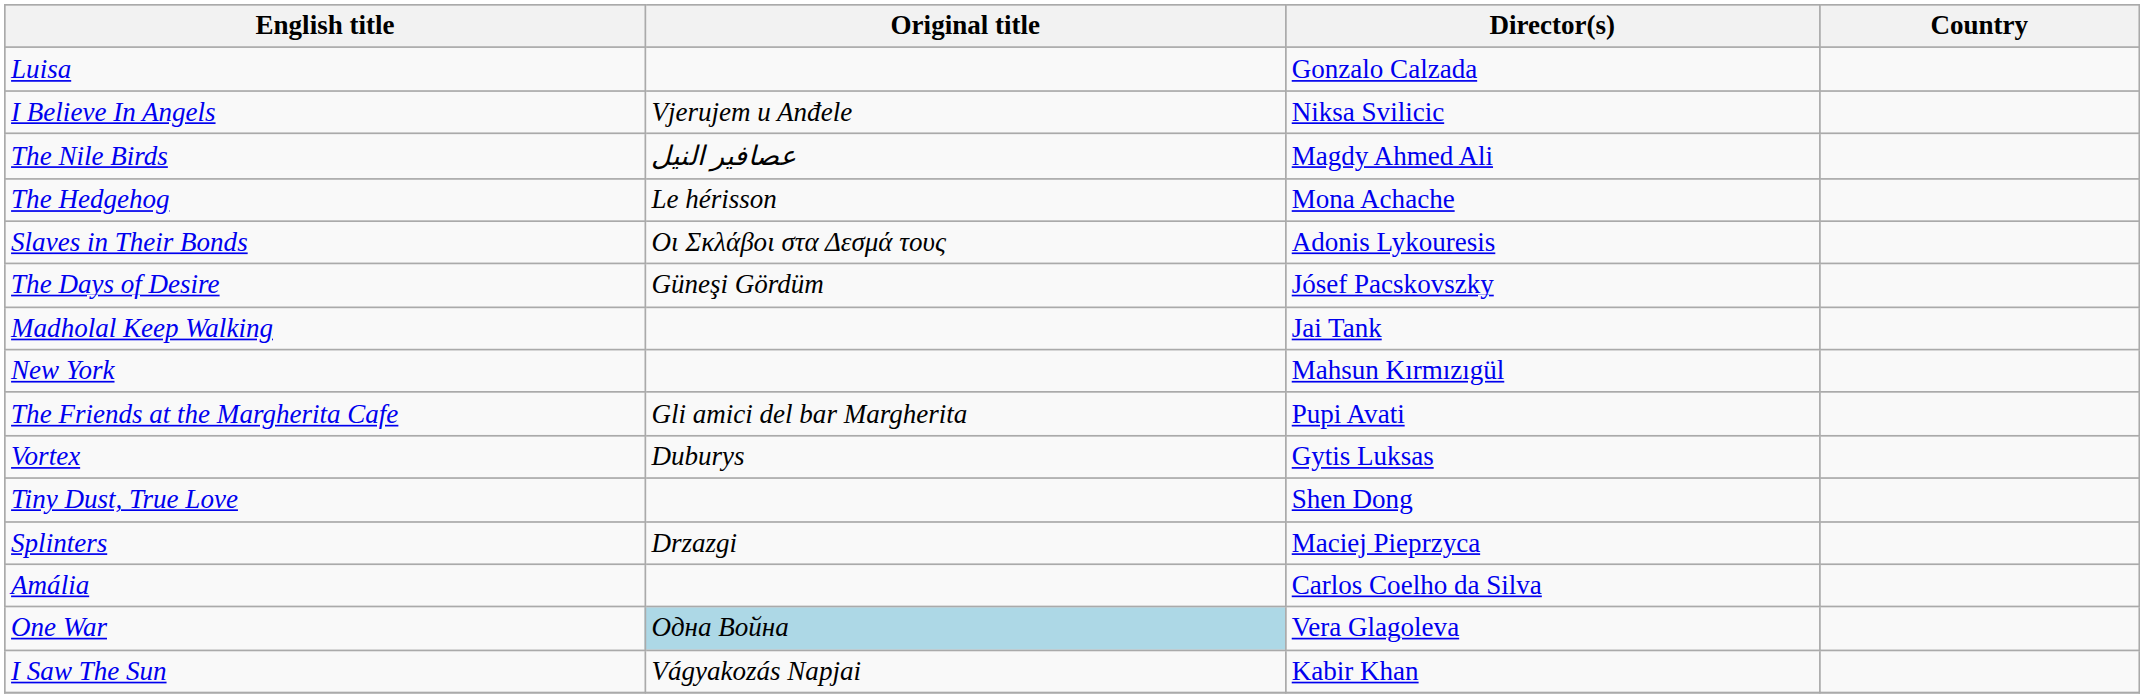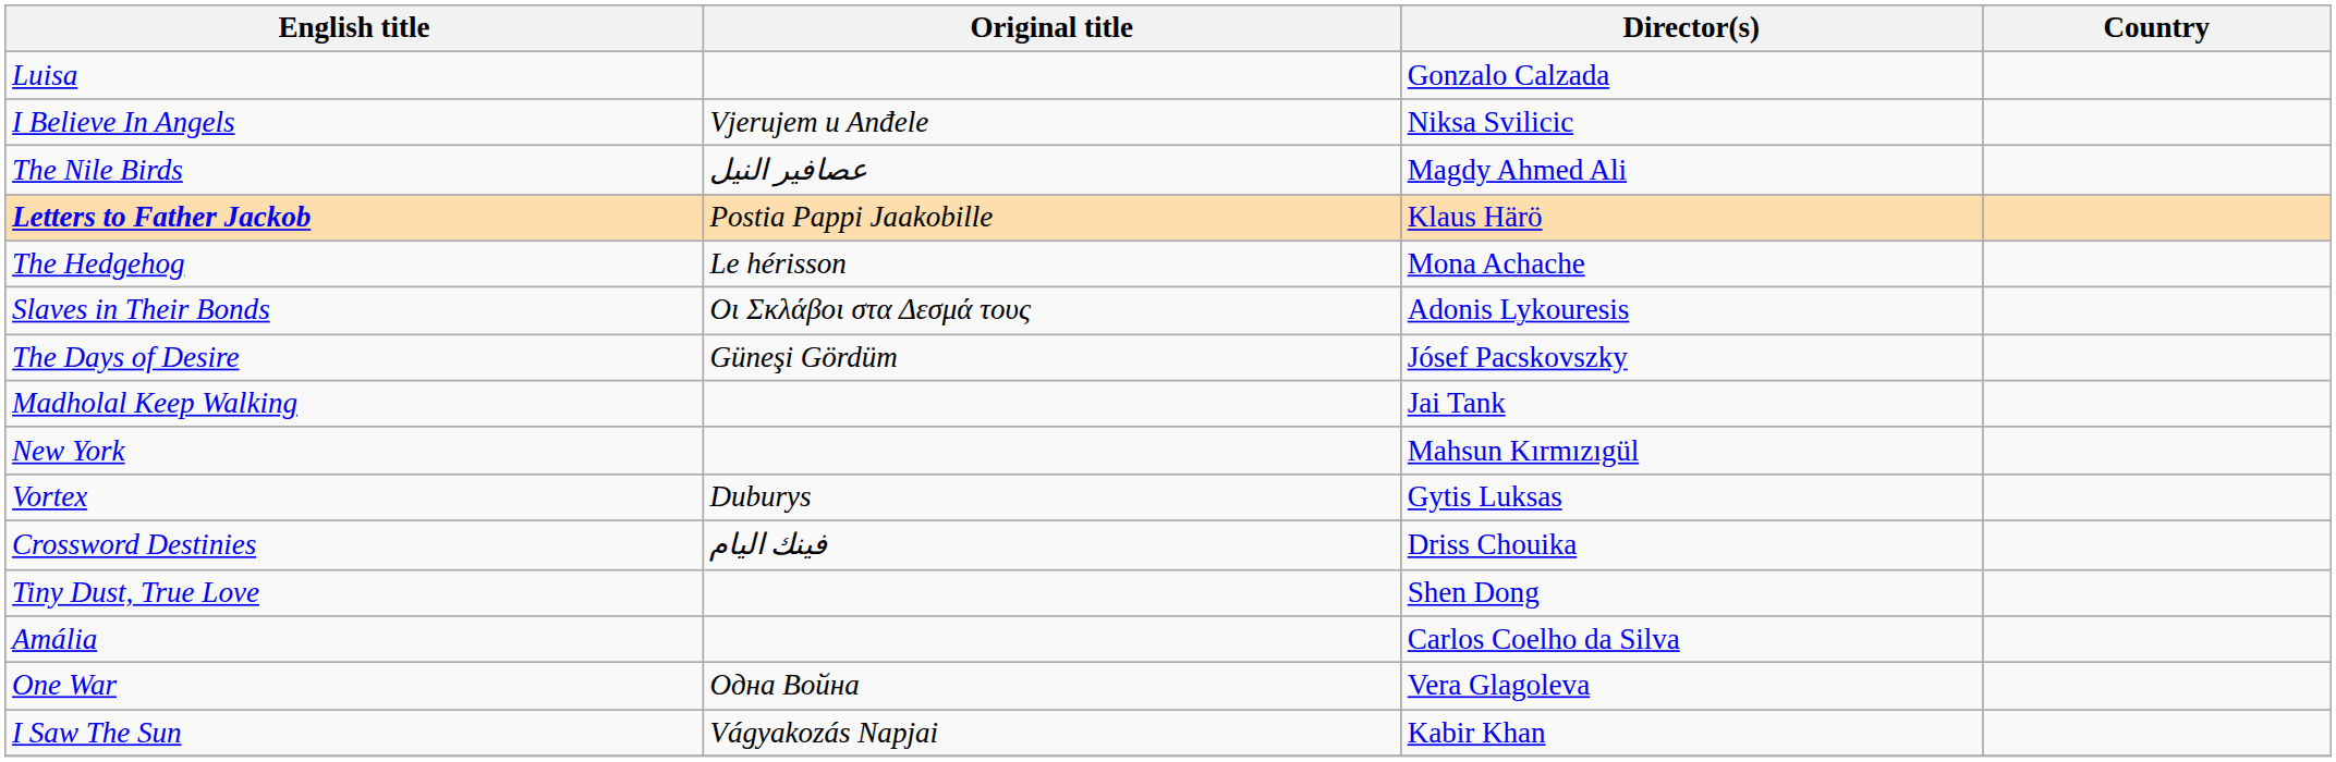 <table class="sortable wikitable" width=100% cellpadding="5">
 <tr>
 <th width="30%">English title</th>
 <th width="30%">Original title</th>
 <th width="25%">Director(s)</th>
 <th width="15%">Country</th>
 </tr>
 <tr>
 <td><em><a href='#'>Luisa</a></em></td>
 <td></td>
 <td><a href='#'>Gonzalo Calzada</a></td>
 <td></td>
 </tr>
 <tr>
 <td><em><a href='#'>I Believe In Angels</a></em></td>
 <td><em>Vjerujem u Anđele</em></td>
 <td><a href='#'>Niksa Svilicic</a></td>
 <td></td>
 </tr>
 <tr>
 <td><em><a href='#'>The Nile Birds</a></em></td>
 <td><em>عصافير النيل</em></td>
 <td><a href='#'>Magdy Ahmed Ali</a></td>
+<td></td>
+</tr>
+<tr style="background:#FFDEAD;">
+<td><strong><em><a href='#'>Letters to Father Jackob</a></em></strong></td>
+<td><em>Postia Pappi Jaakobille</em></td>
+<td><a href='#'>Klaus Härö</a></td>
 <td></td>
 </tr>
 <tr>
 <td><em><a href='#'>The Hedgehog</a></em></td>
 <td><em>Le hérisson</em></td>
 <td><a href='#'>Mona Achache</a></td>
 <td></td>
 </tr>
 <tr>
 <td><em><a href='#'>Slaves in Their Bonds</a></em></td>
 <td><em>Οι Σκλάβοι στα Δεσμά τους</em></td>
 <td><a href='#'>Adonis Lykouresis</a></td>
 <td></td>
 </tr>
 <tr>
 <td><em><a href='#'>The Days of Desire</a></em></td>
 <td><em>Güneşi Gördüm</em></td>
 <td><a href='#'>Jósef Pacskovszky</a></td>
 <td></td>
 </tr>
 <tr>
 <td><em><a href='#'>Madholal Keep Walking</a></em></td>
 <td></td>
 <td><a href='#'>Jai Tank</a></td>
 <td></td>
 </tr>
 <tr>
 <td><em><a href='#'>New York</a></em></td>
 <td></td>
 <td><a href='#'>Mahsun Kırmızıgül</a></td>
 <td></td>
 </tr>
 <tr>
-<td><em><a href='#'>The Friends at the Margherita Cafe</a></em></td>
-<td><em>Gli amici del bar Margherita</em></td>
-<td><a href='#'>Pupi Avati</a></td>
-<td></td>
-</tr>
-<tr>
 <td><em><a href='#'>Vortex</a></em></td>
 <td><em>Duburys</em></td>
 <td><a href='#'>Gytis Luksas</a></td>
 <td></td>
 </tr>
 <tr>
+<td><em><a href='#'>Crossword Destinies</a></em></td>
+<td><em>فينك اليام</em></td>
+<td><a href='#'>Driss Chouika</a></td>
+<td></td>
+</tr>
+<tr>
 <td><em><a href='#'>Tiny Dust, True Love</a></em></td>
 <td></td>
 <td><a href='#'>Shen Dong</a></td>
-<td></td>
-</tr>
-<tr>
-<td><em><a href='#'>Splinters</a></em></td>
-<td><em>Drzazgi</em></td>
-<td><a href='#'>Maciej Pieprzyca</a></td>
 <td></td>
 </tr>
 <tr>
 <td><em><a href='#'>Amália</a></em></td>
 <td></td>
 <td><a href='#'>Carlos Coelho da Silva</a></td>
 <td></td>
 </tr>
 <tr>
 <td><em><a href='#'>One War</a></em></td>
-<td style="background: lightblue;"><em>Одна Война</em></td>
+<td><em>Одна Война</em></td>
 <td><a href='#'>Vera Glagoleva</a></td>
 <td></td>
 </tr>
 <tr>
 <td><em><a href='#'>I Saw The Sun</a></em></td>
 <td><em>Vágyakozás Napjai</em></td>
 <td><a href='#'>Kabir Khan</a></td>
 <td></td>
 </tr>
 <tr>
 </tr>
 </table>
